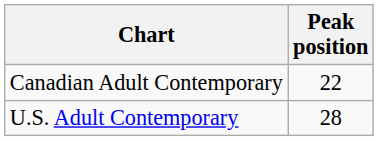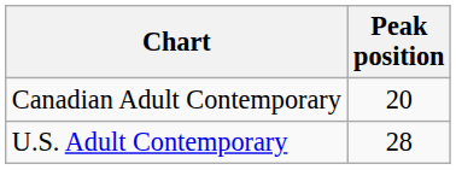 <table class="wikitable">
 <tr>
 <th>Chart</th>
 <th>Peak<br>position</th>
 </tr>
 <tr>
 <td>Canadian Adult Contemporary</td>
-<td align="center">22</td>
+<td align="center">20</td>
 </tr>
 <tr>
 <td>U.S. <a href='#'>Adult Contemporary</a></td>
 <td align="center">28</td>
 </tr>
 </table>
